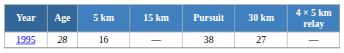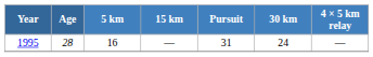 <table class="wikitable" style="font-size:95%; text-align:center; border:grey solid 1px; border-collapse:collapse; background:#ffffff;">
 <tr>
 <th style="background-color:#369; color:white; width:60px;"> Year </th>
 <th style="background-color:#369; color:white; width:40px;"> Age </th>
 <th style="background-color:#4180be; color:white; width:75px;"> 5 km </th>
 <th style="background-color:#4180be; color:white; width:75px;"> 15 km </th>
 <th style="background-color:#4180be; color:white; width:75px;"> Pursuit </th>
 <th style="background-color:#4180be; color:white; width:75px;"> 30 km </th>
 <th style="background-color:#4180be; color:white; width:75px;"> 4 × 5 km <br> relay </th>
 </tr>
 <tr>
 <td><a href='#'>1995</a></td>
 <td><em>28</em></td>
 <td>16</td>
 <td>—</td>
-<td>38</td>
-<td>27</td>
+<td>31</td>
+<td>24</td>
 <td>—</td>
 </tr>
 <tr>
 </tr>
 </table>
